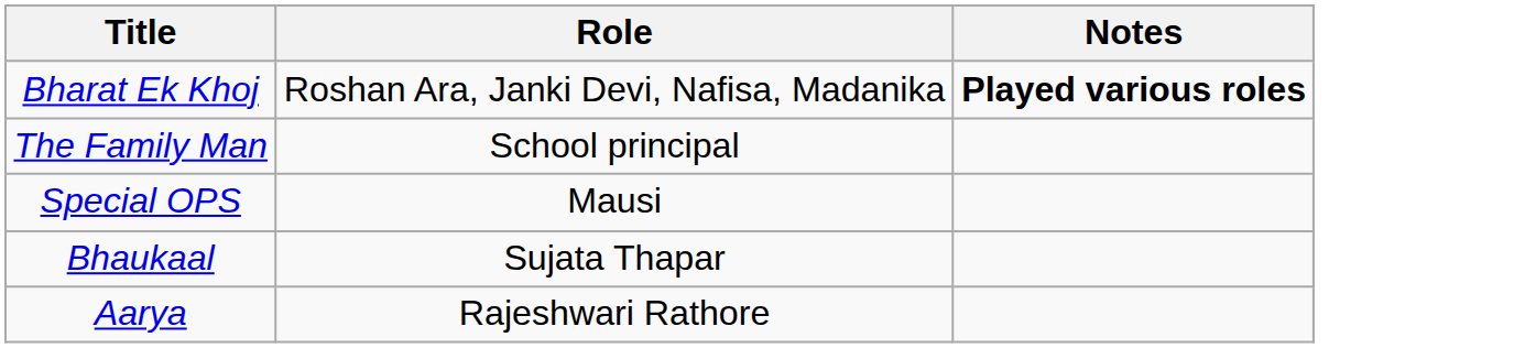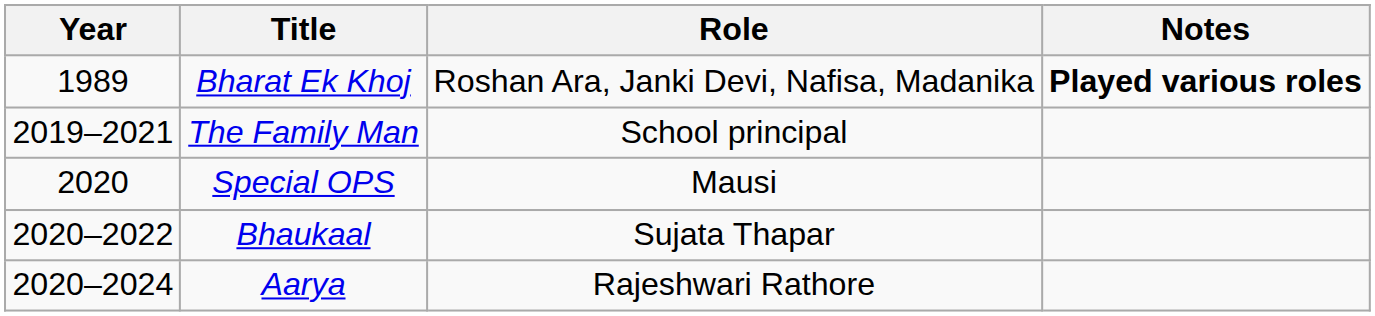 <table class="wikitable" style="text-align:center;">
 <tr>
+<th>Year</th>
 <th>Title</th>
 <th>Role</th>
 <th>Notes</th>
 </tr>
 <tr>
+<td>1989</td>
 <td><em><a href='#'>Bharat Ek Khoj</a></em></td>
 <td>Roshan Ara, Janki Devi, Nafisa, Madanika</td>
 <td><strong>Played various roles</strong></td>
 </tr>
 <tr>
+<td>2019–2021</td>
 <td><em><a href='#'>The Family Man</a></em></td>
 <td>School principal</td>
 <td></td>
 </tr>
 <tr>
+<td>2020</td>
 <td><em><a href='#'>Special OPS</a></em></td>
 <td>Mausi</td>
 <td></td>
 </tr>
 <tr>
+<td>2020–2022</td>
 <td><em><a href='#'>Bhaukaal</a></em></td>
 <td>Sujata Thapar</td>
 <td></td>
 </tr>
 <tr>
+<td>2020–2024</td>
 <td><em><a href='#'>Aarya</a></em></td>
 <td>Rajeshwari Rathore</td>
 <td></td>
 </tr>
 </table>
